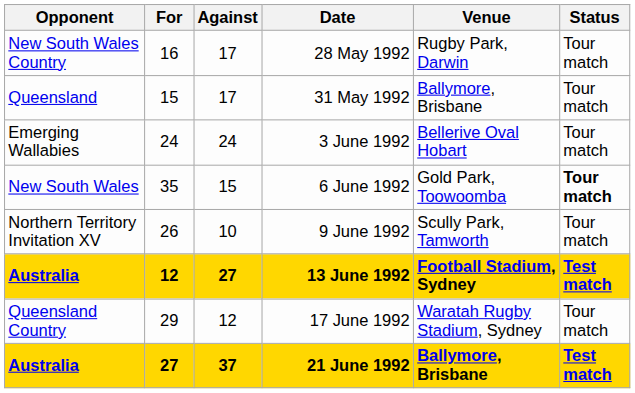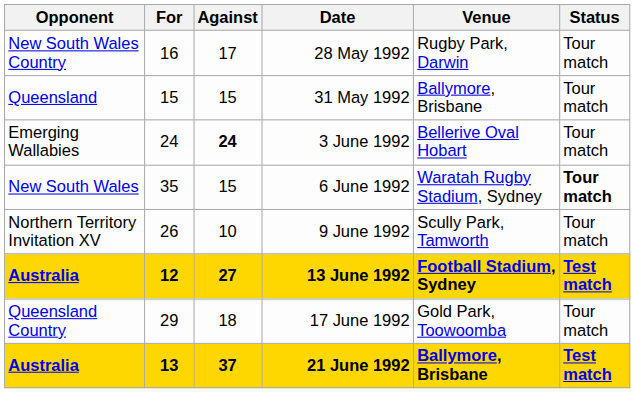 <table class=wikitable>
 <tr>
 <th>Opponent</th>
 <th>For</th>
 <th>Against</th>
 <th>Date</th>
 <th>Venue</th>
 <th>Status</th>
 </tr>
 <tr bgcolor=#fdfdfd>
 <td><a href='#'>New South Wales Country</a></td>
 <td align=center width=40>16</td>
 <td align=center width=40>17</td>
 <td width=140 align=right>28 May 1992</td>
 <td>Rugby Park, <a href='#'>Darwin</a></td>
 <td>Tour match</td>
 </tr>
 <tr bgcolor=#fdfdfd>
 <td><a href='#'>Queensland</a></td>
 <td align=center width=40>15</td>
-<td align=center width=40>17</td>
+<td align=center width=40>15</td>
 <td width=140 align=right>31 May 1992</td>
 <td><a href='#'>Ballymore</a>, Brisbane</td>
 <td>Tour match</td>
 </tr>
 <tr bgcolor=#fdfdfd>
 <td>Emerging Wallabies</td>
 <td align=center width=40>24</td>
-<td align=center width=40>24</td>
+<td align=center width=40><strong>24</strong></td>
 <td width=140 align=right>3 June 1992</td>
 <td><a href='#'>Bellerive Oval</a> <a href='#'>Hobart</a></td>
 <td>Tour match</td>
 </tr>
 <tr bgcolor=#fdfdfd>
 <td><a href='#'>New South Wales</a></td>
 <td align=center width=40>35</td>
 <td align=center width=40>15</td>
 <td width=140 align=right>6 June 1992</td>
-<td>Gold Park, <a href='#'>Toowoomba</a></td>
+<td><a href='#'>Waratah Rugby Stadium</a>, Sydney</td>
 <td><strong>Tour match</strong></td>
 </tr>
 <tr bgcolor=#fdfdfd>
 <td>Northern Territory Invitation XV</td>
 <td align=center width=40>26</td>
 <td align=center width=40>10</td>
 <td width=140 align=right>9 June 1992</td>
 <td>Scully Park, <a href='#'>Tamworth</a></td>
 <td>Tour match</td>
 </tr>
 <tr bgcolor=gold>
 <td><strong><a href='#'>Australia</a></strong></td>
 <td align=center width=40><strong>12</strong></td>
 <td align=center width=40><strong>27</strong></td>
 <td width=140 align=right><strong>13 June 1992</strong></td>
 <td><strong><a href='#'>Football Stadium</a>, Sydney</strong></td>
 <td><strong><a href='#'>Test match</a></strong></td>
 </tr>
 <tr bgcolor=#fdfdfd>
 <td><a href='#'>Queensland Country</a></td>
 <td align=center width=40>29</td>
-<td align=center width=40>12</td>
+<td align=center width=40>18</td>
 <td width=140 align=right>17 June 1992</td>
-<td><a href='#'>Waratah Rugby Stadium</a>, Sydney</td>
+<td>Gold Park, <a href='#'>Toowoomba</a></td>
 <td>Tour match</td>
 </tr>
 <tr bgcolor=gold>
 <td><strong><a href='#'>Australia</a></strong></td>
-<td align=center width=40><strong>27</strong></td>
+<td align=center width=40><strong>13</strong></td>
 <td align=center width=40><strong>37</strong></td>
 <td width=140 align=right><strong>21 June 1992</strong></td>
 <td><strong><a href='#'>Ballymore</a>, Brisbane</strong></td>
 <td><strong><a href='#'>Test match</a></strong></td>
 </tr>
 </table>
